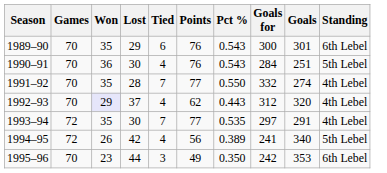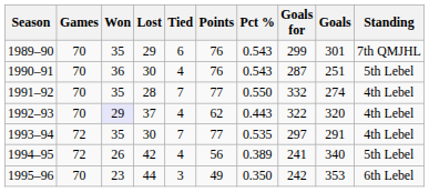 <table class="wikitable" style="text-align:center">
 <tr>
 <th>Season</th>
 <th>Games</th>
 <th>Won</th>
 <th>Lost</th>
 <th>Tied</th>
 <th>Points</th>
 <th>Pct %</th>
 <th>Goals<br>for</th>
 <th>Goals<br></th>
 <th>Standing</th>
 </tr>
 <tr>
 <td>1989–90</td>
 <td>70</td>
 <td>35</td>
 <td>29</td>
 <td>6</td>
 <td>76</td>
 <td>0.543</td>
-<td>300</td>
+<td>299</td>
 <td>301</td>
-<td>6th Lebel</td>
+<td>7th QMJHL</td>
 </tr>
 <tr>
 <td>1990–91</td>
 <td>70</td>
 <td>36</td>
 <td>30</td>
 <td>4</td>
 <td>76</td>
 <td>0.543</td>
-<td>284</td>
+<td>287</td>
 <td>251</td>
 <td>5th Lebel</td>
 </tr>
 <tr>
 <td>1991–92</td>
 <td>70</td>
 <td>35</td>
 <td>28</td>
 <td>7</td>
 <td>77</td>
 <td>0.550</td>
 <td>332</td>
 <td>274</td>
 <td>4th Lebel</td>
 </tr>
 <tr>
 <td>1992–93</td>
 <td>70</td>
 <td style="background: lavender;">29</td>
 <td>37</td>
 <td>4</td>
 <td>62</td>
 <td>0.443</td>
-<td>312</td>
+<td>322</td>
 <td>320</td>
 <td>4th Lebel</td>
 </tr>
 <tr>
 <td>1993–94</td>
 <td>72</td>
 <td>35</td>
 <td>30</td>
 <td>7</td>
 <td>77</td>
 <td>0.535</td>
 <td>297</td>
 <td>291</td>
 <td>4th Lebel</td>
 </tr>
 <tr>
 <td>1994–95</td>
 <td>72</td>
 <td>26</td>
 <td>42</td>
 <td>4</td>
 <td>56</td>
 <td>0.389</td>
 <td>241</td>
 <td>340</td>
 <td>5th Lebel</td>
 </tr>
 <tr>
 <td>1995–96</td>
 <td>70</td>
 <td>23</td>
 <td>44</td>
 <td>3</td>
 <td>49</td>
 <td>0.350</td>
 <td>242</td>
 <td>353</td>
 <td>6th Lebel</td>
 </tr>
 </table>
